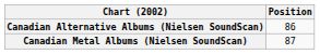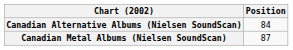 <table class="wikitable plainrowheaders" style="text-align:center">
 <tr>
 <th>Chart (2002)</th>
 <th>Position</th>
 </tr>
 <tr>
 <th scope="row">Canadian Alternative Albums (Nielsen SoundScan)</th>
-<td>86</td>
+<td>84</td>
 </tr>
 <tr>
 <th scope="row">Canadian Metal Albums (Nielsen SoundScan)</th>
 <td>87</td>
 </tr>
 </table>
